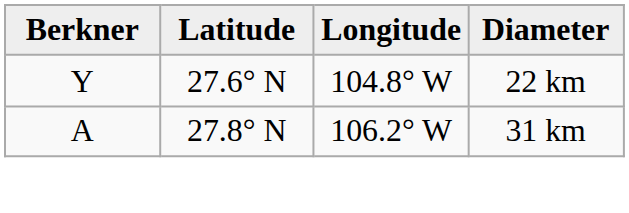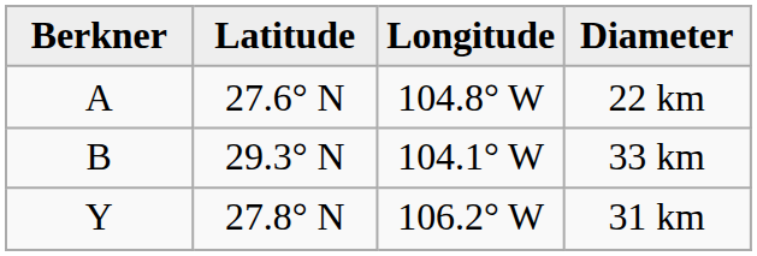 <table class="wikitable">
 <tr>
 <th width="25%" style="background:#eeeeee;">Berkner</th>
 <th width="25%" style="background:#eeeeee;">Latitude</th>
 <th width="25%" style="background:#eeeeee;">Longitude</th>
 <th width="25%" style="background:#eeeeee;">Diameter</th>
 </tr>
 <tr>
-<td align="center">Y</td>
+<td align="center">A</td>
 <td align="center">27.6° N</td>
 <td align="center">104.8° W</td>
 <td align="center">22 km</td>
 </tr>
 <tr>
-<td align="center">A</td>
+<td align="center">B</td>
+<td align="center">29.3° N</td>
+<td align="center">104.1° W</td>
+<td align="center">33 km</td>
+</tr>
+<tr>
+<td align="center">Y</td>
 <td align="center">27.8° N</td>
 <td align="center">106.2° W</td>
 <td align="center">31 km</td>
 </tr>
 </table>
